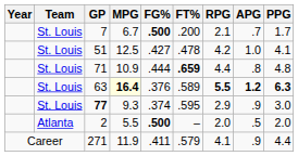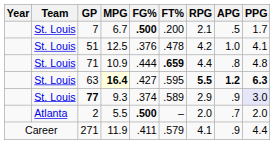 <table class="wikitable sortable" style="font-size:95%; text-align:right;">
 <tr>
 <th>Year</th>
 <th>Team</th>
 <th>GP</th>
 <th>MPG</th>
 <th>FG%</th>
 <th>FT%</th>
 <th>RPG</th>
 <th>APG</th>
 <th>PPG</th>
 </tr>
 <tr>
 <td style="text-align:left;"></td>
 <td style="text-align:left;"><a href='#'>St. Louis</a></td>
 <td>7</td>
 <td>6.7</td>
 <td><strong>.500</strong></td>
 <td>.200</td>
 <td>2.1</td>
-<td>.7</td>
+<td>.5</td>
 <td>1.7</td>
 </tr>
 <tr>
 <td style="text-align:left;"></td>
 <td style="text-align:left;"><a href='#'>St. Louis</a></td>
 <td>51</td>
 <td>12.5</td>
-<td>.427</td>
+<td>.376</td>
 <td>.478</td>
 <td>4.2</td>
 <td>1.0</td>
 <td>4.1</td>
 </tr>
 <tr>
 <td style="text-align:left;"></td>
 <td style="text-align:left;"><a href='#'>St. Louis</a></td>
 <td>71</td>
 <td>10.9</td>
 <td>.444</td>
 <td><strong>.659</strong></td>
 <td>4.4</td>
 <td>.8</td>
 <td>4.8</td>
 </tr>
 <tr>
 <td style="text-align:left;"></td>
 <td style="text-align:left;"><a href='#'>St. Louis</a></td>
 <td>63</td>
 <td style="background: lightyellow;"><strong>16.4</strong></td>
-<td>.376</td>
-<td>.589</td>
+<td>.427</td>
+<td>.595</td>
 <td><strong>5.5</strong></td>
 <td><strong>1.2</strong></td>
 <td><strong>6.3</strong></td>
 </tr>
 <tr>
 <td style="text-align:left;"></td>
 <td style="text-align:left;"><a href='#'>St. Louis</a></td>
 <td><strong>77</strong></td>
 <td>9.3</td>
 <td>.374</td>
-<td>.595</td>
+<td>.589</td>
 <td>2.9</td>
 <td>.9</td>
-<td>3.0</td>
+<td style="background: lavender;">3.0</td>
 </tr>
 <tr>
 <td style="text-align:left;"></td>
 <td style="text-align:left;"><a href='#'>Atlanta</a></td>
 <td>2</td>
 <td>5.5</td>
 <td><strong>.500</strong></td>
 <td>–</td>
 <td>2.0</td>
-<td>.5</td>
+<td>.7</td>
 <td>2.0</td>
 </tr>
 <tr class="sortbottom">
 <td style="text-align:center;" colspan="2">Career</td>
 <td>271</td>
 <td>11.9</td>
 <td>.411</td>
 <td>.579</td>
 <td>4.1</td>
 <td>.9</td>
 <td>4.4</td>
 </tr>
 </table>
